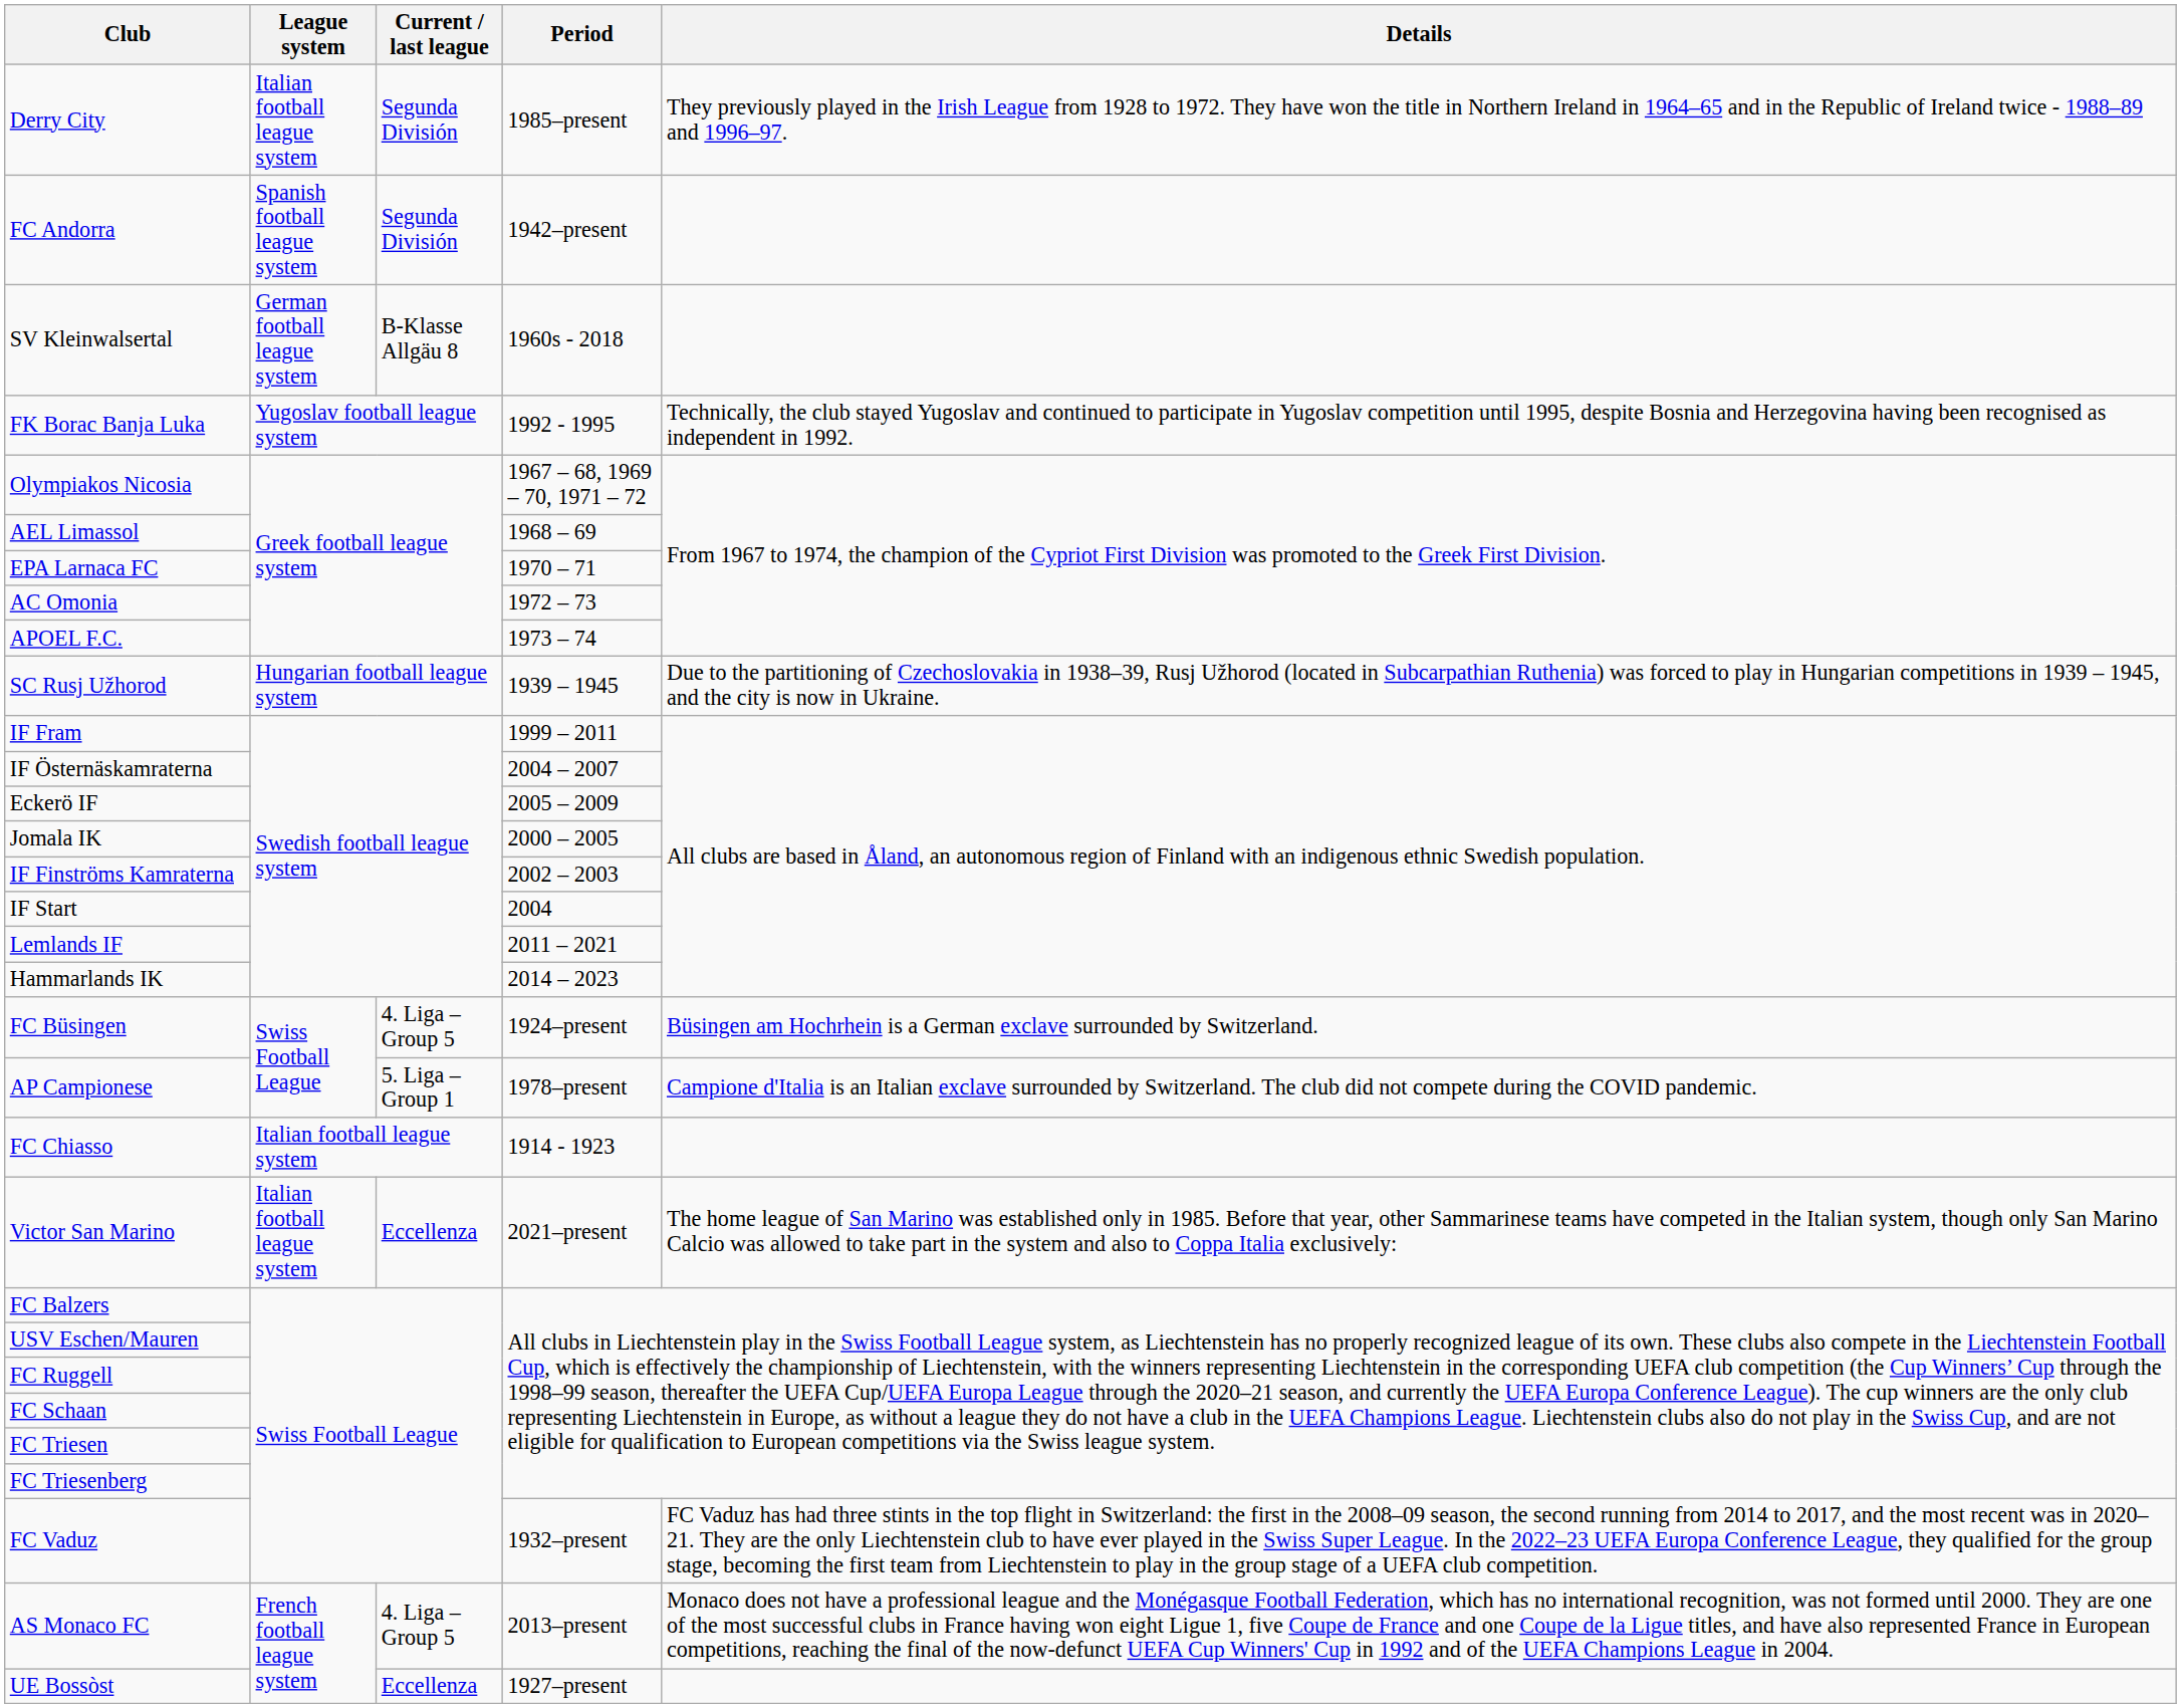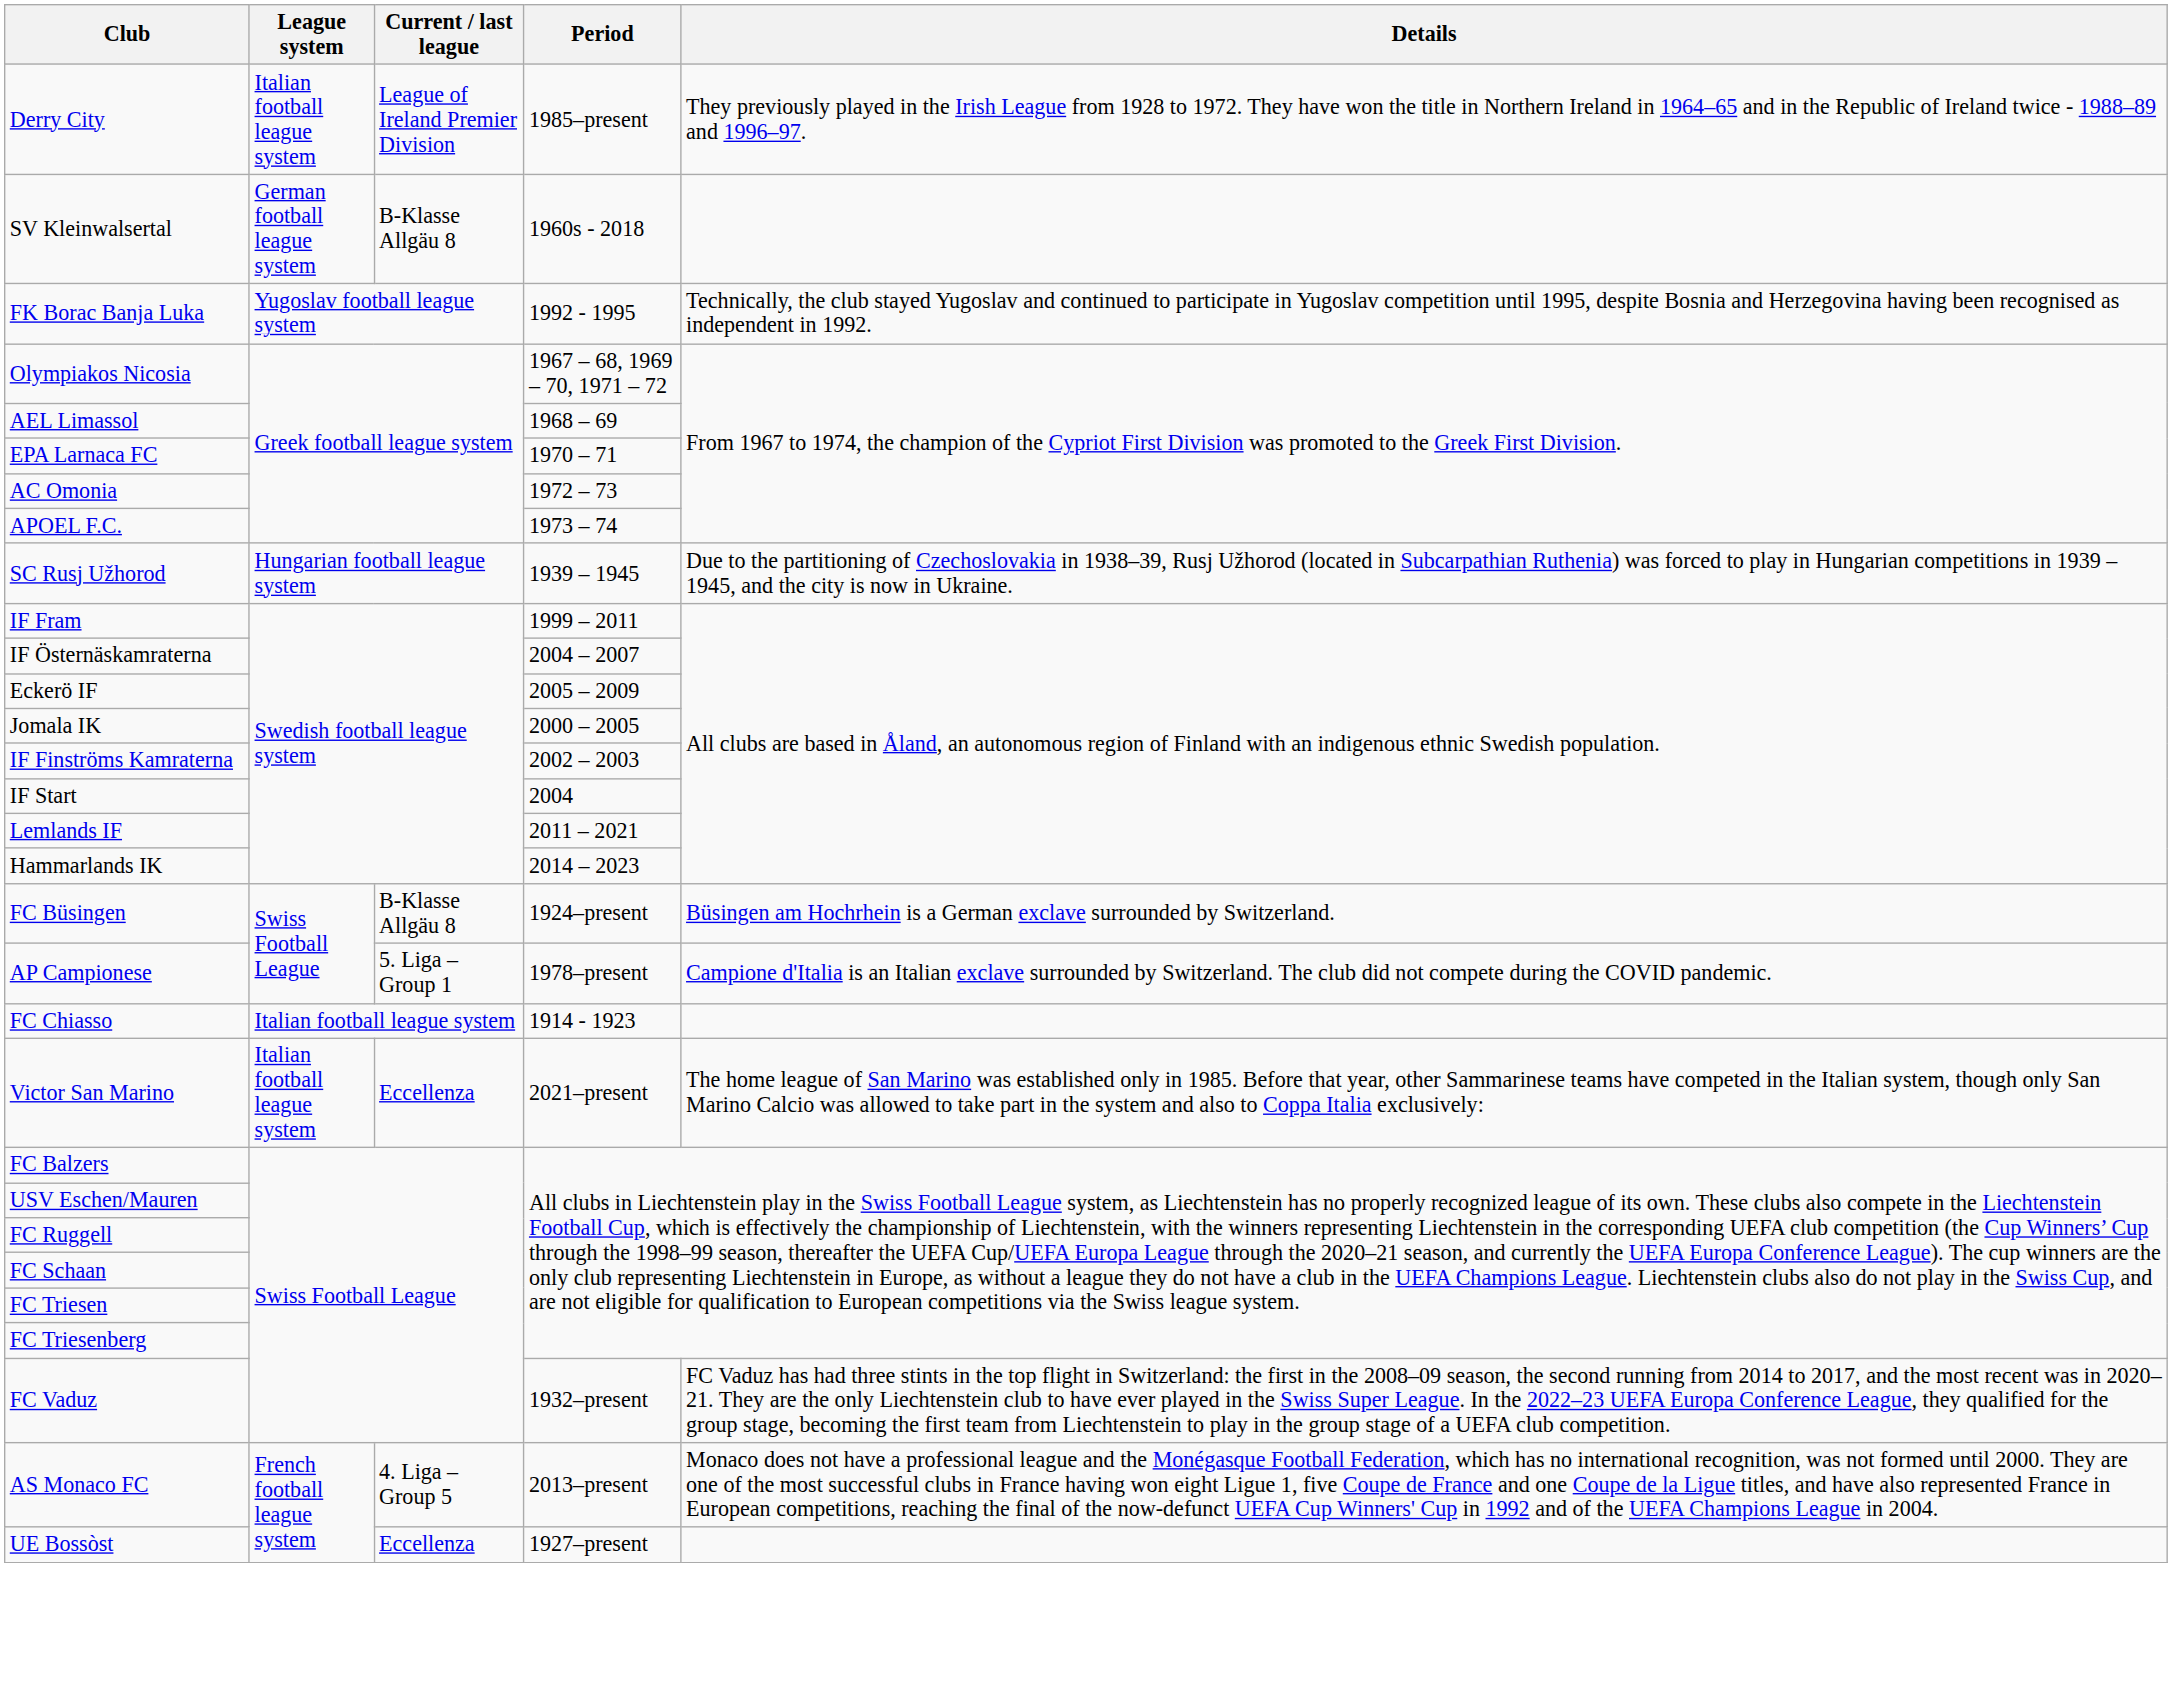 <table class="wikitable">
 <tr>
 <th width=170>Club</th>
 <th>League system</th>
 <th>Current / last league</th>
 <th>Period</th>
 <th>Details</th>
 </tr>
 <tr>
 <td> <a href='#'>Derry City</a></td>
 <td><a href='#'>Italian football league system</a></td>
-<td><a href='#'>Segunda División</a></td>
+<td><a href='#'>League of Ireland Premier Division</a></td>
 <td>1985–present</td>
 <td>They previously played in the <a href='#'>Irish League</a> from 1928 to 1972. They have won the title in Northern Ireland in <a href='#'>1964–65</a> and in the Republic of Ireland twice - <a href='#'>1988–89</a> and <a href='#'>1996–97</a>.</td>
-</tr>
-<tr>
-<td> <a href='#'>FC Andorra</a></td>
-<td> <a href='#'>Spanish football league system</a></td>
-<td><a href='#'>Segunda División</a></td>
-<td>1942–present</td>
-<td></td>
 </tr>
 <tr>
 <td> SV Kleinwalsertal</td>
 <td> <a href='#'>German football league system</a></td>
 <td>B-Klasse Allgäu 8</td>
 <td>1960s - 2018</td>
 <td></td>
 </tr>
 <tr>
 <td> <a href='#'>FK Borac Banja Luka</a></td>
 <td colspan="2"> <a href='#'>Yugoslav football league system</a></td>
 <td>1992 - 1995</td>
 <td>Technically, the club stayed Yugoslav and continued to participate in Yugoslav competition until 1995, despite Bosnia and Herzegovina having been recognised as independent in 1992.</td>
 </tr>
 <tr>
 <td> <a href='#'>Olympiakos Nicosia</a></td>
 <td colspan="2" rowspan="5"> <a href='#'>Greek football league system</a></td>
 <td>1967 – 68, 1969 – 70, 1971 – 72</td>
 <td rowspan="5">From 1967 to 1974, the champion of the <a href='#'>Cypriot First Division</a> was promoted to the <a href='#'>Greek First Division</a>.</td>
 </tr>
 <tr>
 <td> <a href='#'>AEL Limassol</a></td>
 <td>1968 – 69</td>
 </tr>
 <tr>
 <td> <a href='#'>EPA Larnaca FC</a></td>
 <td>1970 – 71</td>
 </tr>
 <tr>
 <td> <a href='#'>AC Omonia</a></td>
 <td>1972 – 73</td>
 </tr>
 <tr>
 <td> <a href='#'>APOEL F.C.</a></td>
 <td>1973 – 74</td>
 </tr>
 <tr>
 <td> <a href='#'>SC Rusj Užhorod</a></td>
 <td colspan="2"> <a href='#'>Hungarian football league system</a></td>
 <td>1939 –  1945</td>
 <td>Due to the partitioning of <a href='#'>Czechoslovakia</a> in 1938–39, Rusj Užhorod (located in <a href='#'>Subcarpathian Ruthenia</a>) was forced to play in Hungarian competitions in 1939 – 1945, and the city is now in Ukraine.</td>
 </tr>
 <tr>
 <td> <a href='#'>IF Fram</a></td>
 <td colspan="2" rowspan="8"> <a href='#'>Swedish football league system</a></td>
 <td>1999 – 2011</td>
 <td rowspan="8">All clubs are based in <a href='#'>Åland</a>, an autonomous region of Finland with an indigenous ethnic Swedish population.</td>
 </tr>
 <tr>
 <td> IF Östernäskamraterna</td>
 <td>2004 – 2007</td>
 </tr>
 <tr>
 <td> Eckerö IF</td>
 <td>2005 – 2009</td>
 </tr>
 <tr>
 <td> Jomala IK</td>
 <td>2000 – 2005</td>
 </tr>
 <tr>
 <td> <a href='#'>IF Finströms Kamraterna</a></td>
 <td>2002 – 2003</td>
 </tr>
 <tr>
 <td> IF Start</td>
 <td>2004</td>
 </tr>
 <tr>
 <td> <a href='#'>Lemlands IF</a></td>
 <td>2011 – 2021</td>
 </tr>
 <tr>
 <td> Hammarlands IK</td>
 <td>2014 – 2023</td>
 </tr>
 <tr>
 <td> <a href='#'>FC Büsingen</a></td>
 <td rowspan="2"> <a href='#'>Swiss Football League</a></td>
-<td>4. Liga – Group 5</td>
+<td>B-Klasse Allgäu 8</td>
 <td>1924–present</td>
 <td><a href='#'>Büsingen am Hochrhein</a> is a German <a href='#'>exclave</a> surrounded by Switzerland.</td>
 </tr>
 <tr>
 <td> <a href='#'>AP Campionese</a></td>
 <td>5. Liga – Group 1</td>
 <td>1978–present</td>
 <td><a href='#'>Campione d'Italia</a> is an Italian <a href='#'>exclave</a> surrounded by Switzerland. The club did not compete during the COVID pandemic.</td>
 </tr>
 <tr>
 <td> <a href='#'>FC Chiasso</a></td>
 <td colspan="2"> <a href='#'>Italian football league system</a></td>
 <td>1914 - 1923</td>
 <td></td>
 </tr>
 <tr>
 <td> <a href='#'>Victor San Marino</a></td>
 <td><a href='#'>Italian football league system</a></td>
 <td><a href='#'>Eccellenza</a></td>
 <td>2021–present</td>
 <td>The home league of <a href='#'>San Marino</a> was established only in 1985. Before that year, other Sammarinese teams have competed in the Italian system, though only San Marino Calcio was allowed to take part in the system and also to <a href='#'>Coppa Italia</a> exclusively:</td>
 </tr>
 <tr>
 <td> <a href='#'>FC Balzers</a></td>
 <td colspan="2" rowspan="7"> <a href='#'>Swiss Football League</a></td>
 <td colspan="2" rowspan="6">All clubs in Liechtenstein play in the <a href='#'>Swiss Football League</a> system, as Liechtenstein has no properly recognized league of its own. These clubs also compete in the <a href='#'>Liechtenstein Football Cup</a>, which is effectively the championship of Liechtenstein, with the winners representing Liechtenstein in the corresponding UEFA club competition (the <a href='#'>Cup Winners’ Cup</a> through the 1998–99 season, thereafter the UEFA Cup/<a href='#'>UEFA Europa League</a> through the 2020–21 season, and currently the <a href='#'>UEFA Europa Conference League</a>). The cup winners are the only club representing Liechtenstein in Europe, as without a league they do not have a club in the <a href='#'>UEFA Champions League</a>. Liechtenstein clubs also do not play in the <a href='#'>Swiss Cup</a>, and are not eligible for qualification to European competitions via the Swiss league system.</td>
 </tr>
 <tr>
 <td> <a href='#'>USV Eschen/Mauren</a></td>
 </tr>
 <tr>
 <td> <a href='#'>FC Ruggell</a></td>
 </tr>
 <tr>
 <td> <a href='#'>FC Schaan</a></td>
 </tr>
 <tr>
 <td> <a href='#'>FC Triesen</a></td>
 </tr>
 <tr>
 <td> <a href='#'>FC Triesenberg</a></td>
 </tr>
 <tr>
 <td> <a href='#'>FC Vaduz</a></td>
 <td>1932–present</td>
 <td>FC Vaduz has had three stints in the top flight in Switzerland: the first in the 2008–09 season, the second running from 2014 to 2017, and the most recent was in 2020–21. They are the only Liechtenstein club to have ever played in the <a href='#'>Swiss Super League</a>. In the <a href='#'>2022–23 UEFA Europa Conference League</a>, they qualified for the group stage, becoming the first team from Liechtenstein to play in the group stage of a UEFA club competition.</td>
 </tr>
 <tr>
 <td> <a href='#'>AS Monaco FC</a></td>
 <td rowspan="2"> <a href='#'>French football league system</a></td>
 <td>4. Liga – Group 5</td>
 <td>2013–present</td>
 <td>Monaco does not have a professional league and the <a href='#'>Monégasque Football Federation</a>, which has no international recognition, was not formed until 2000. They are one of the most successful clubs in France having won eight Ligue 1, five <a href='#'>Coupe de France</a> and one <a href='#'>Coupe de la Ligue</a> titles, and have also represented France in European competitions, reaching the final of the now-defunct <a href='#'>UEFA Cup Winners' Cup</a> in <a href='#'>1992</a> and of the <a href='#'>UEFA Champions League</a> in 2004.</td>
 </tr>
 <tr>
 <td> <a href='#'>UE Bossòst</a></td>
 <td><a href='#'>Eccellenza</a></td>
 <td>1927–present</td>
 <td></td>
 </tr>
 <tr>
 </tr>
 </table>
